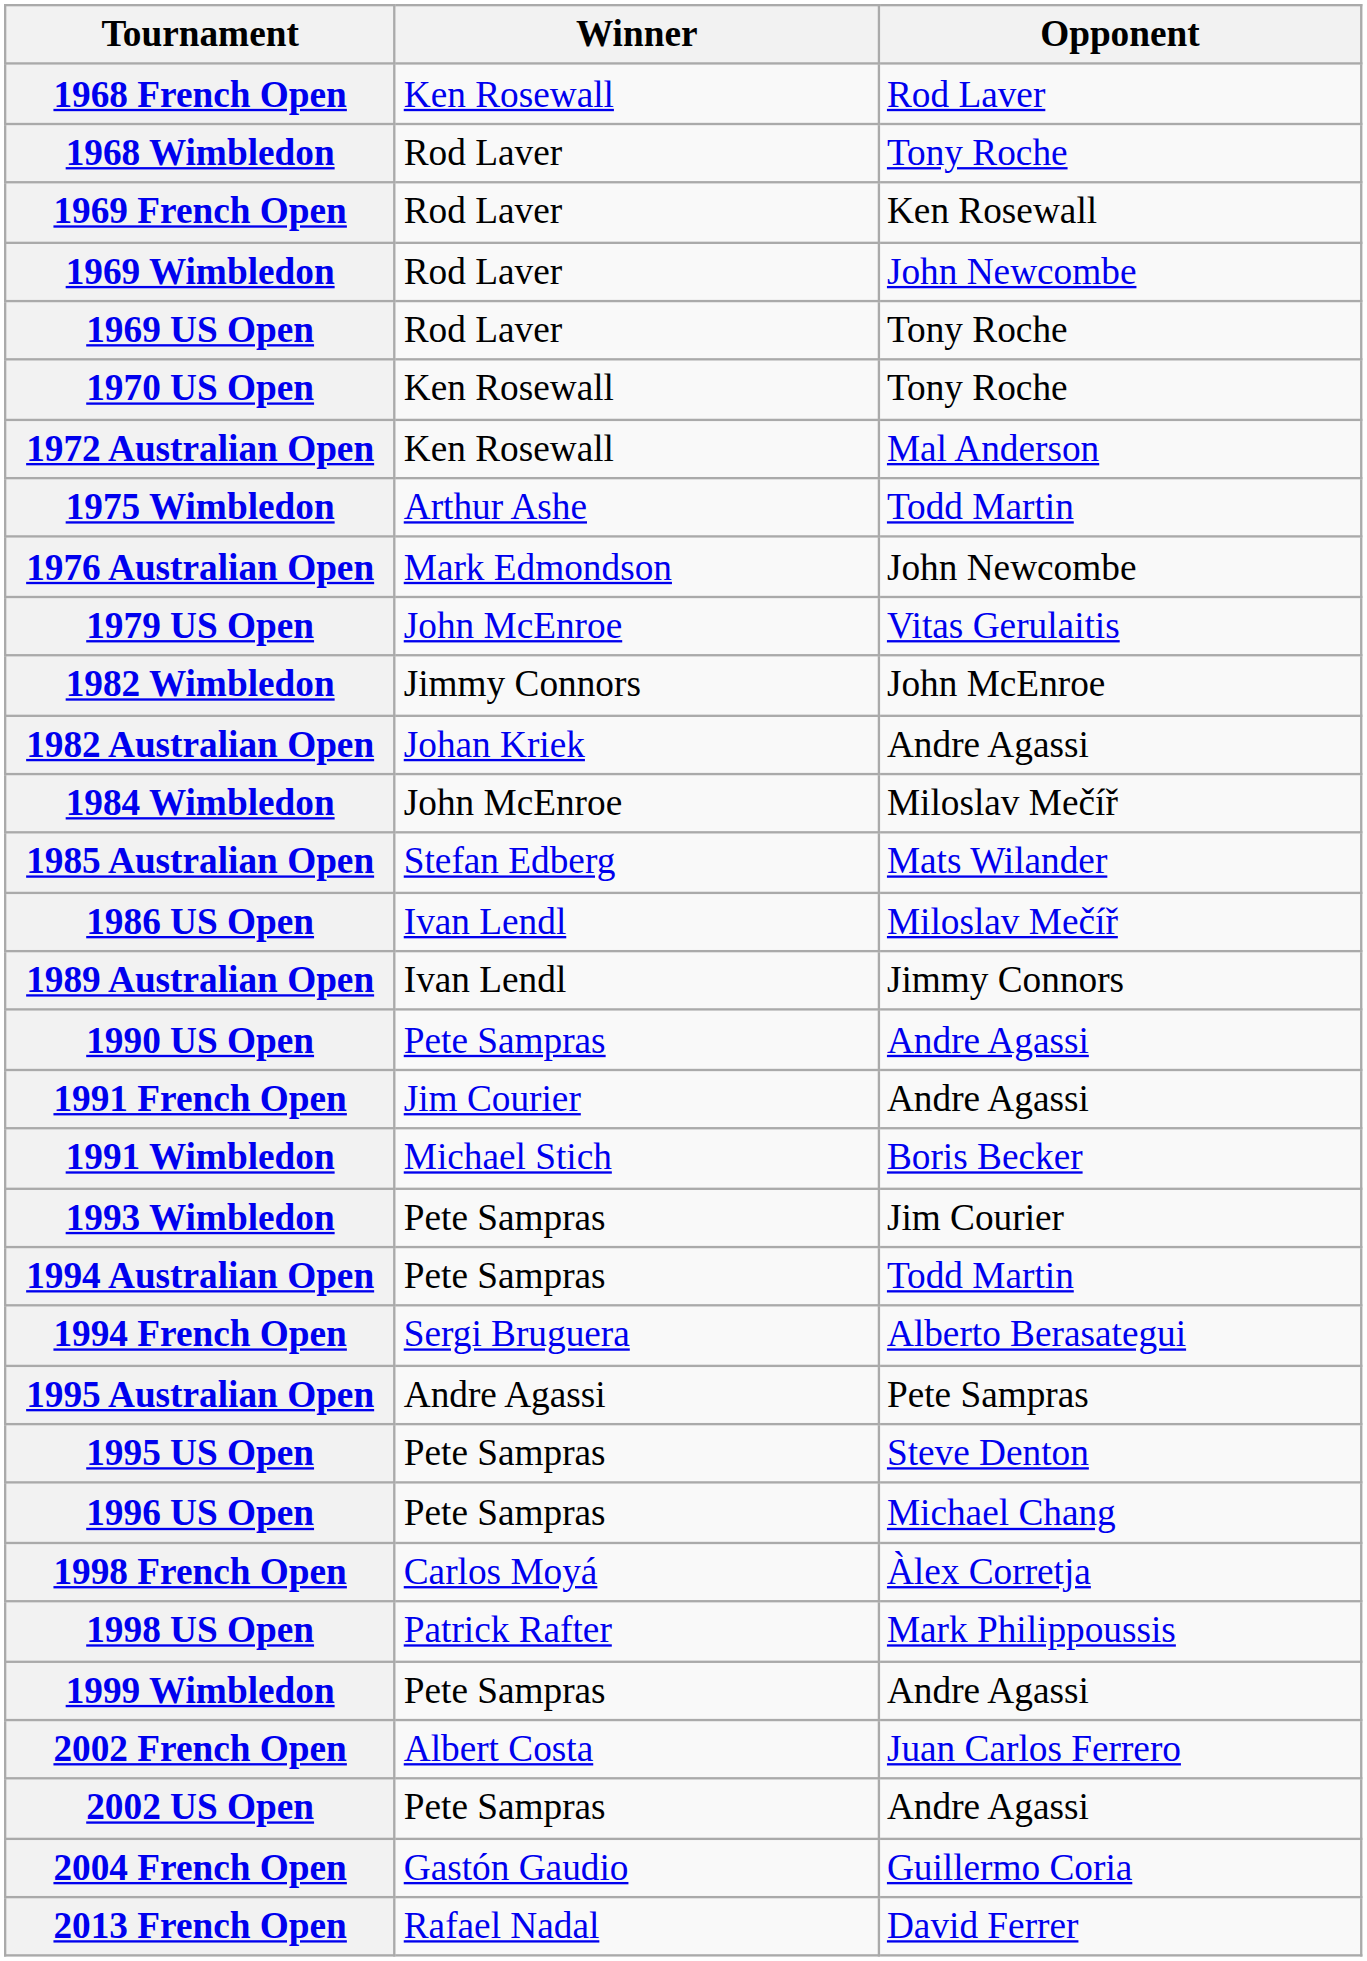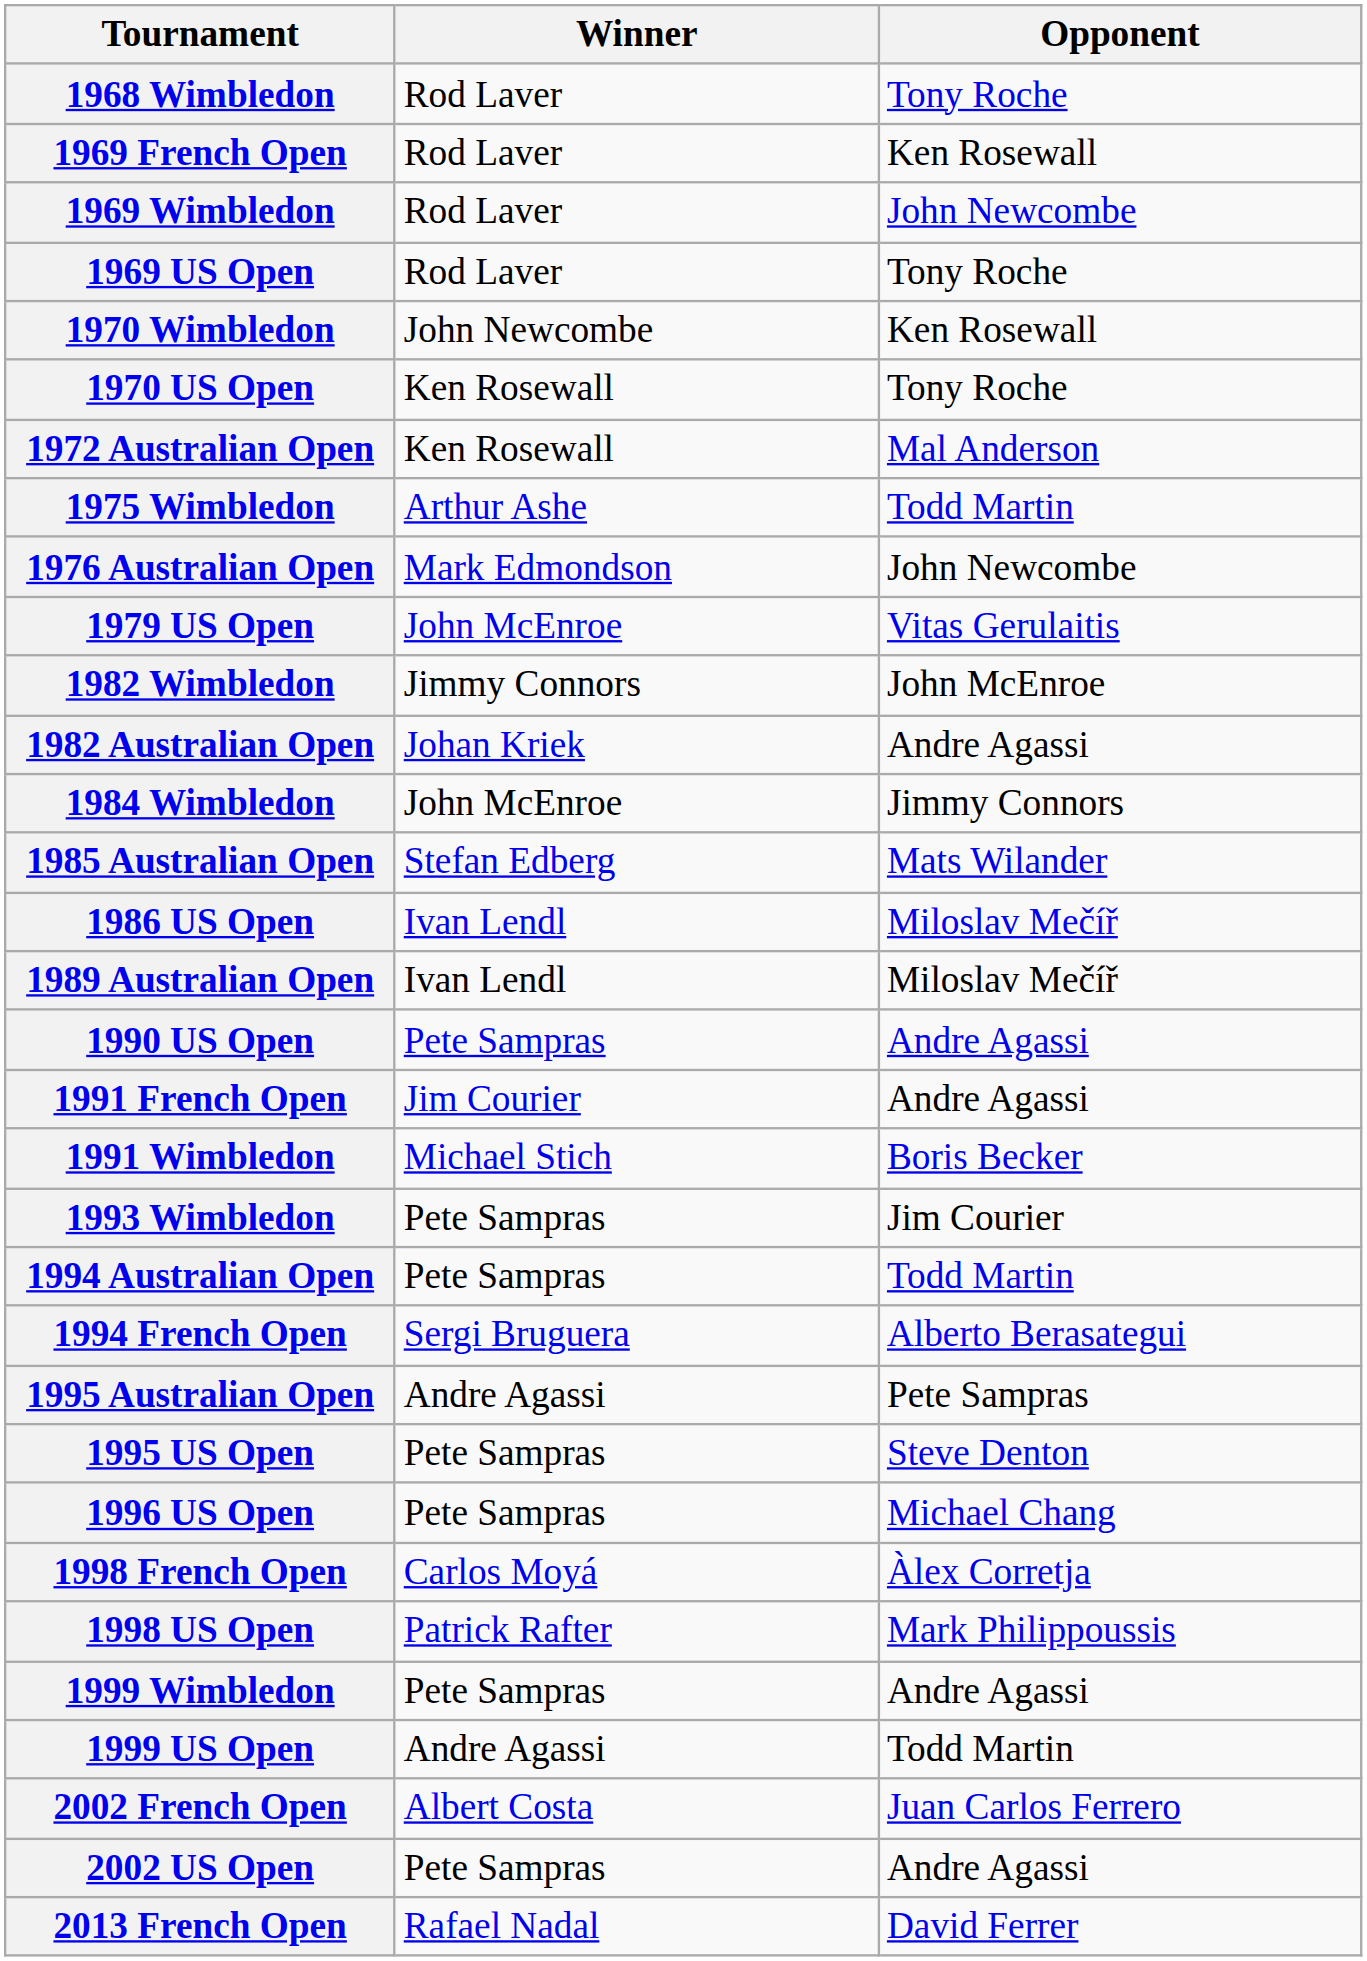 <table class="wikitable plainrowheaders">
 <tr>
 <th width=160>Tournament</th>
 <th width=200>Winner</th>
 <th width=200>Opponent</th>
-</tr>
-<tr>
-<th scope="row"><a href='#'>1968 French Open</a></th>
-<td> <a href='#'>Ken Rosewall</a></td>
-<td> <a href='#'>Rod Laver</a></td>
 </tr>
 <tr>
 <th scope="row"><a href='#'>1968 Wimbledon</a></th>
 <td> Rod Laver</td>
 <td> <a href='#'>Tony Roche</a></td>
 </tr>
 <tr>
 <th scope="row"><a href='#'>1969 French Open</a></th>
 <td> Rod Laver</td>
 <td> Ken Rosewall</td>
 </tr>
 <tr>
 <th scope="row"><a href='#'>1969 Wimbledon</a></th>
 <td> Rod Laver</td>
 <td> <a href='#'>John Newcombe</a></td>
 </tr>
 <tr>
 <th scope="row"><a href='#'>1969 US Open</a></th>
 <td> Rod Laver</td>
 <td> Tony Roche</td>
+</tr>
+<tr>
+<th scope="row"><a href='#'>1970 Wimbledon</a></th>
+<td> John Newcombe</td>
+<td> Ken Rosewall</td>
 </tr>
 <tr>
 <th scope="row"><a href='#'>1970 US Open</a></th>
 <td> Ken Rosewall</td>
 <td> Tony Roche</td>
 </tr>
 <tr>
 <th scope="row"><a href='#'>1972 Australian Open</a></th>
 <td> Ken Rosewall</td>
 <td> <a href='#'>Mal Anderson</a></td>
 </tr>
 <tr>
 <th scope="row"><a href='#'>1975 Wimbledon</a></th>
 <td> <a href='#'>Arthur Ashe</a></td>
 <td> <a href='#'>Todd Martin</a></td>
 </tr>
 <tr>
 <th scope="row"><a href='#'>1976 Australian Open</a></th>
 <td> <a href='#'>Mark Edmondson</a></td>
 <td> John Newcombe</td>
 </tr>
 <tr>
 <th scope="row"><a href='#'>1979 US Open</a></th>
 <td> <a href='#'>John McEnroe</a></td>
 <td> <a href='#'>Vitas Gerulaitis</a></td>
 </tr>
 <tr>
 <th scope="row"><a href='#'>1982 Wimbledon</a></th>
 <td> Jimmy Connors</td>
 <td> John McEnroe</td>
 </tr>
 <tr>
 <th scope="row"><a href='#'>1982 Australian Open</a></th>
 <td> <a href='#'>Johan Kriek</a></td>
 <td> Andre Agassi</td>
 </tr>
 <tr>
 <th scope="row"><a href='#'>1984 Wimbledon</a></th>
 <td> John McEnroe</td>
-<td> Miloslav Mečíř</td>
+<td> Jimmy Connors</td>
 </tr>
 <tr>
 <th scope="row"><a href='#'>1985 Australian Open</a></th>
 <td> <a href='#'>Stefan Edberg</a></td>
 <td> <a href='#'>Mats Wilander</a></td>
 </tr>
 <tr>
 <th scope="row"><a href='#'>1986 US Open</a></th>
 <td> <a href='#'>Ivan Lendl</a></td>
 <td> <a href='#'>Miloslav Mečíř</a></td>
 </tr>
 <tr>
 <th scope="row"><a href='#'>1989 Australian Open</a></th>
 <td> Ivan Lendl</td>
-<td> Jimmy Connors</td>
+<td> Miloslav Mečíř</td>
 </tr>
 <tr>
 <th scope="row"><a href='#'>1990 US Open</a></th>
 <td> <a href='#'>Pete Sampras</a></td>
 <td> <a href='#'>Andre Agassi</a></td>
 </tr>
 <tr>
 <th scope="row"><a href='#'>1991 French Open</a></th>
 <td> <a href='#'>Jim Courier</a></td>
 <td> Andre Agassi</td>
 </tr>
 <tr>
 <th scope="row"><a href='#'>1991 Wimbledon</a></th>
 <td> <a href='#'>Michael Stich</a></td>
 <td> <a href='#'>Boris Becker</a></td>
 </tr>
 <tr>
 <th scope="row"><a href='#'>1993 Wimbledon</a></th>
 <td> Pete Sampras</td>
 <td> Jim Courier</td>
 </tr>
 <tr>
 <th scope="row"><a href='#'>1994 Australian Open</a></th>
 <td> Pete Sampras</td>
 <td> <a href='#'>Todd Martin</a></td>
 </tr>
 <tr>
 <th scope="row"><a href='#'>1994 French Open</a></th>
 <td> <a href='#'>Sergi Bruguera</a></td>
 <td> <a href='#'>Alberto Berasategui</a></td>
 </tr>
 <tr>
 <th scope="row"><a href='#'>1995 Australian Open</a></th>
 <td> Andre Agassi</td>
 <td> Pete Sampras</td>
 </tr>
 <tr>
 <th scope="row"><a href='#'>1995 US Open</a></th>
 <td> Pete Sampras</td>
 <td> <a href='#'>Steve Denton</a></td>
 </tr>
 <tr>
 <th scope="row"><a href='#'>1996 US Open</a></th>
 <td> Pete Sampras</td>
 <td> <a href='#'>Michael Chang</a></td>
 </tr>
 <tr>
 <th scope="row"><a href='#'>1998 French Open</a></th>
 <td> <a href='#'>Carlos Moyá</a></td>
 <td> <a href='#'>Àlex Corretja</a></td>
 </tr>
 <tr>
 <th scope="row"><a href='#'>1998 US Open</a></th>
 <td> <a href='#'>Patrick Rafter</a></td>
 <td> <a href='#'>Mark Philippoussis</a></td>
 </tr>
 <tr>
 <th scope="row"><a href='#'>1999 Wimbledon</a></th>
 <td> Pete Sampras</td>
 <td> Andre Agassi</td>
 </tr>
 <tr>
+<th scope="row"><a href='#'>1999 US Open</a></th>
+<td> Andre Agassi</td>
+<td> Todd Martin</td>
+</tr>
+<tr>
 <th scope="row"><a href='#'>2002 French Open</a></th>
 <td> <a href='#'>Albert Costa</a></td>
 <td> <a href='#'>Juan Carlos Ferrero</a></td>
 </tr>
 <tr>
 <th scope="row"><a href='#'>2002 US Open</a></th>
 <td> Pete Sampras</td>
 <td> Andre Agassi</td>
 </tr>
 <tr>
-<th scope="row"><a href='#'>2004 French Open</a></th>
-<td> <a href='#'>Gastón Gaudio</a></td>
-<td> <a href='#'>Guillermo Coria</a></td>
-</tr>
-<tr>
 <th scope="row"><a href='#'>2013 French Open</a></th>
 <td> <a href='#'>Rafael Nadal</a></td>
 <td> <a href='#'>David Ferrer</a></td>
 </tr>
 </table>
